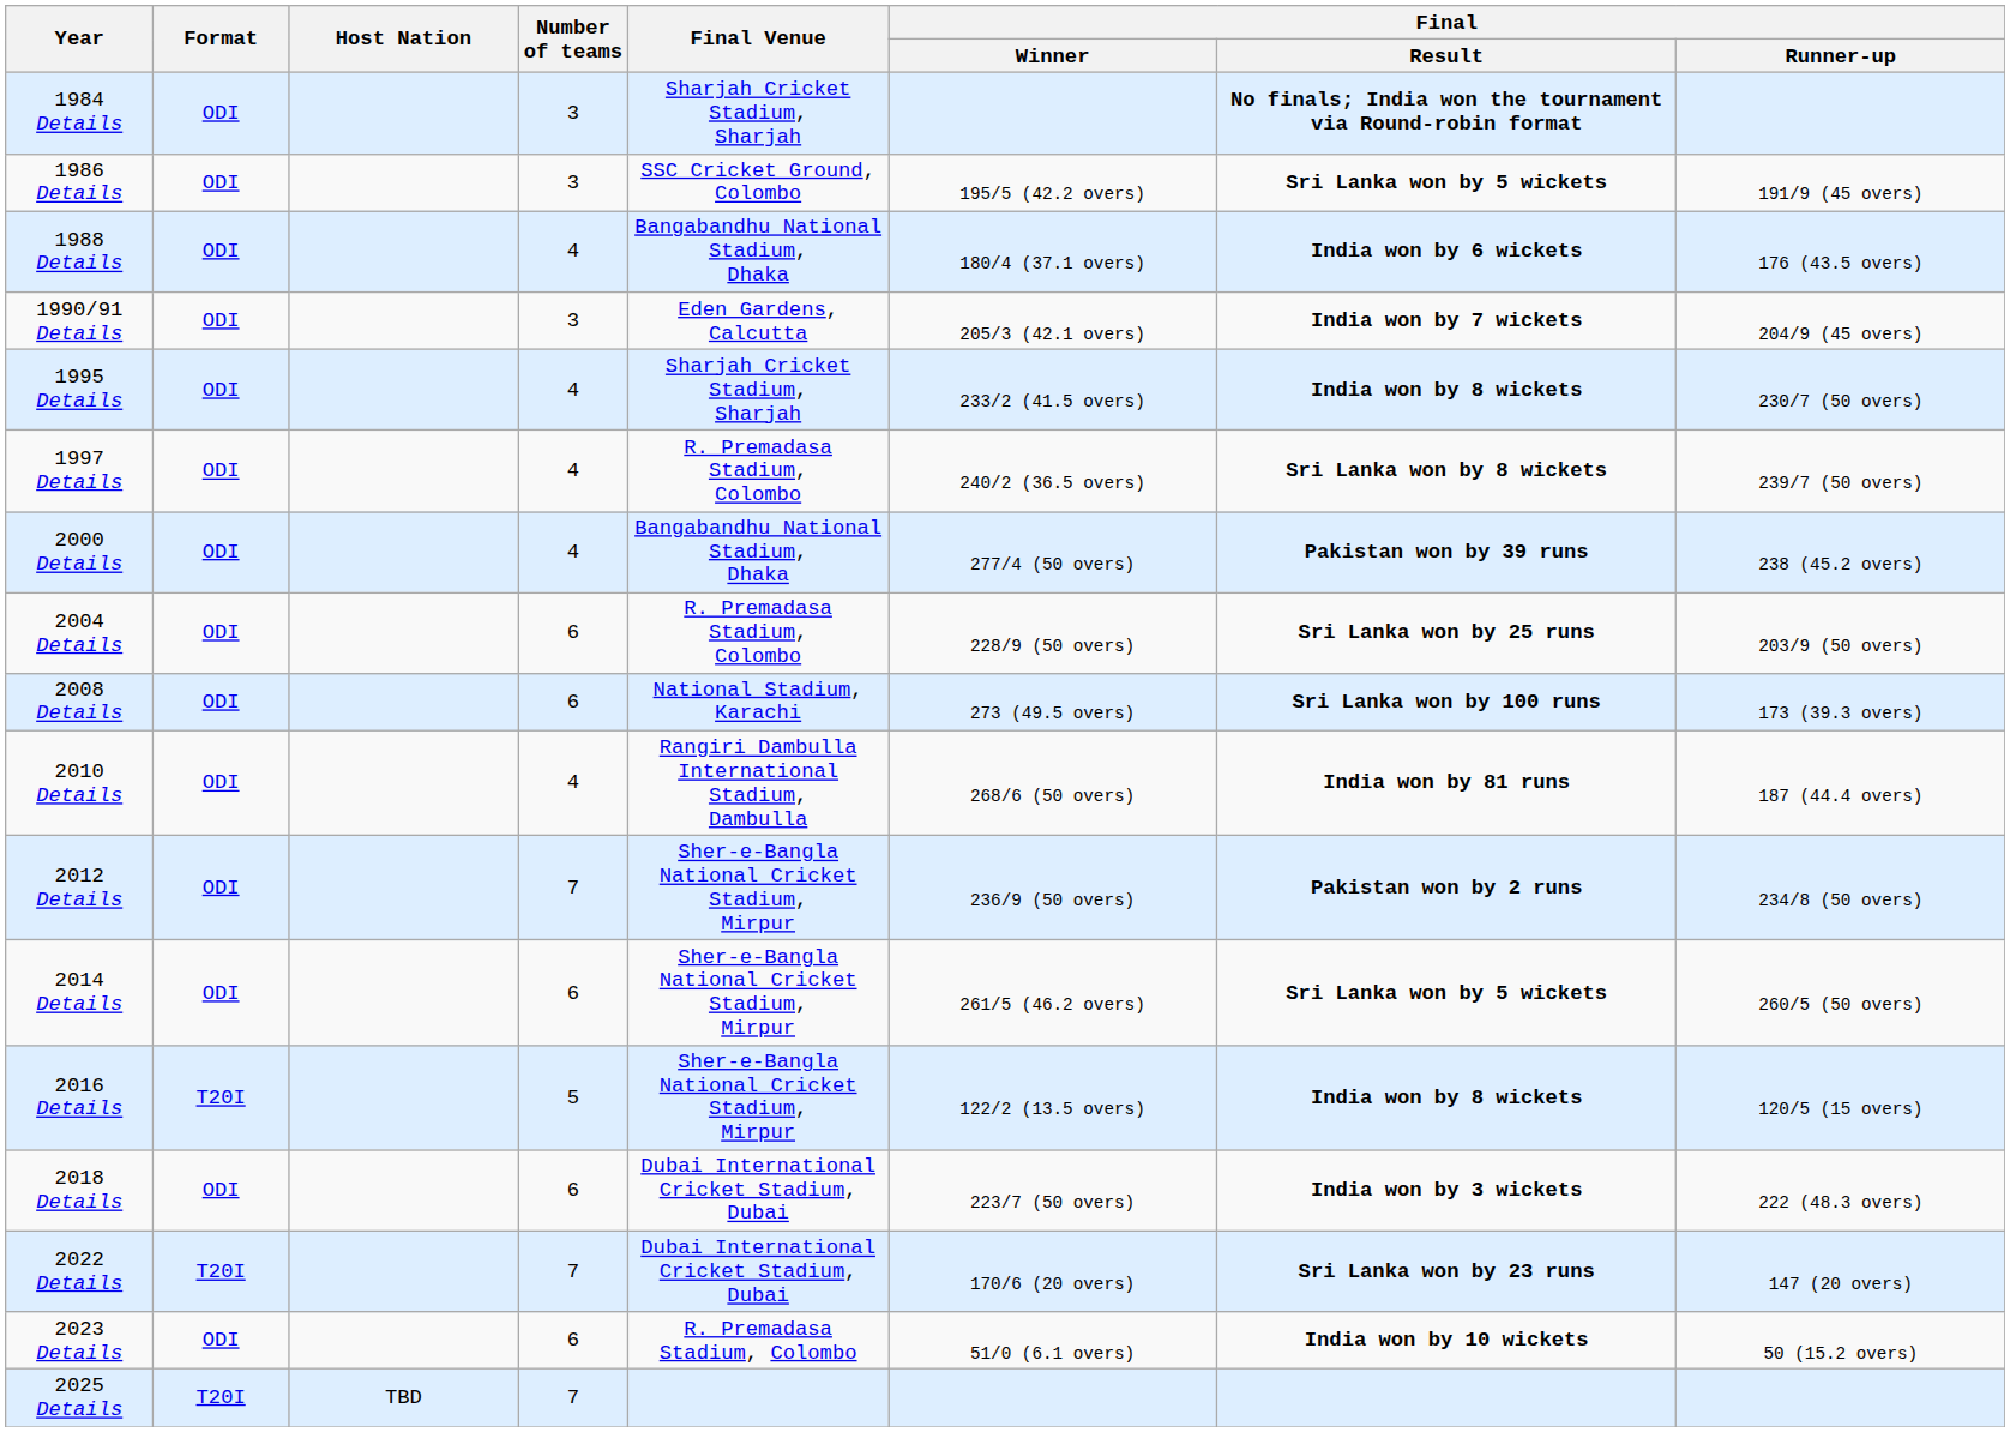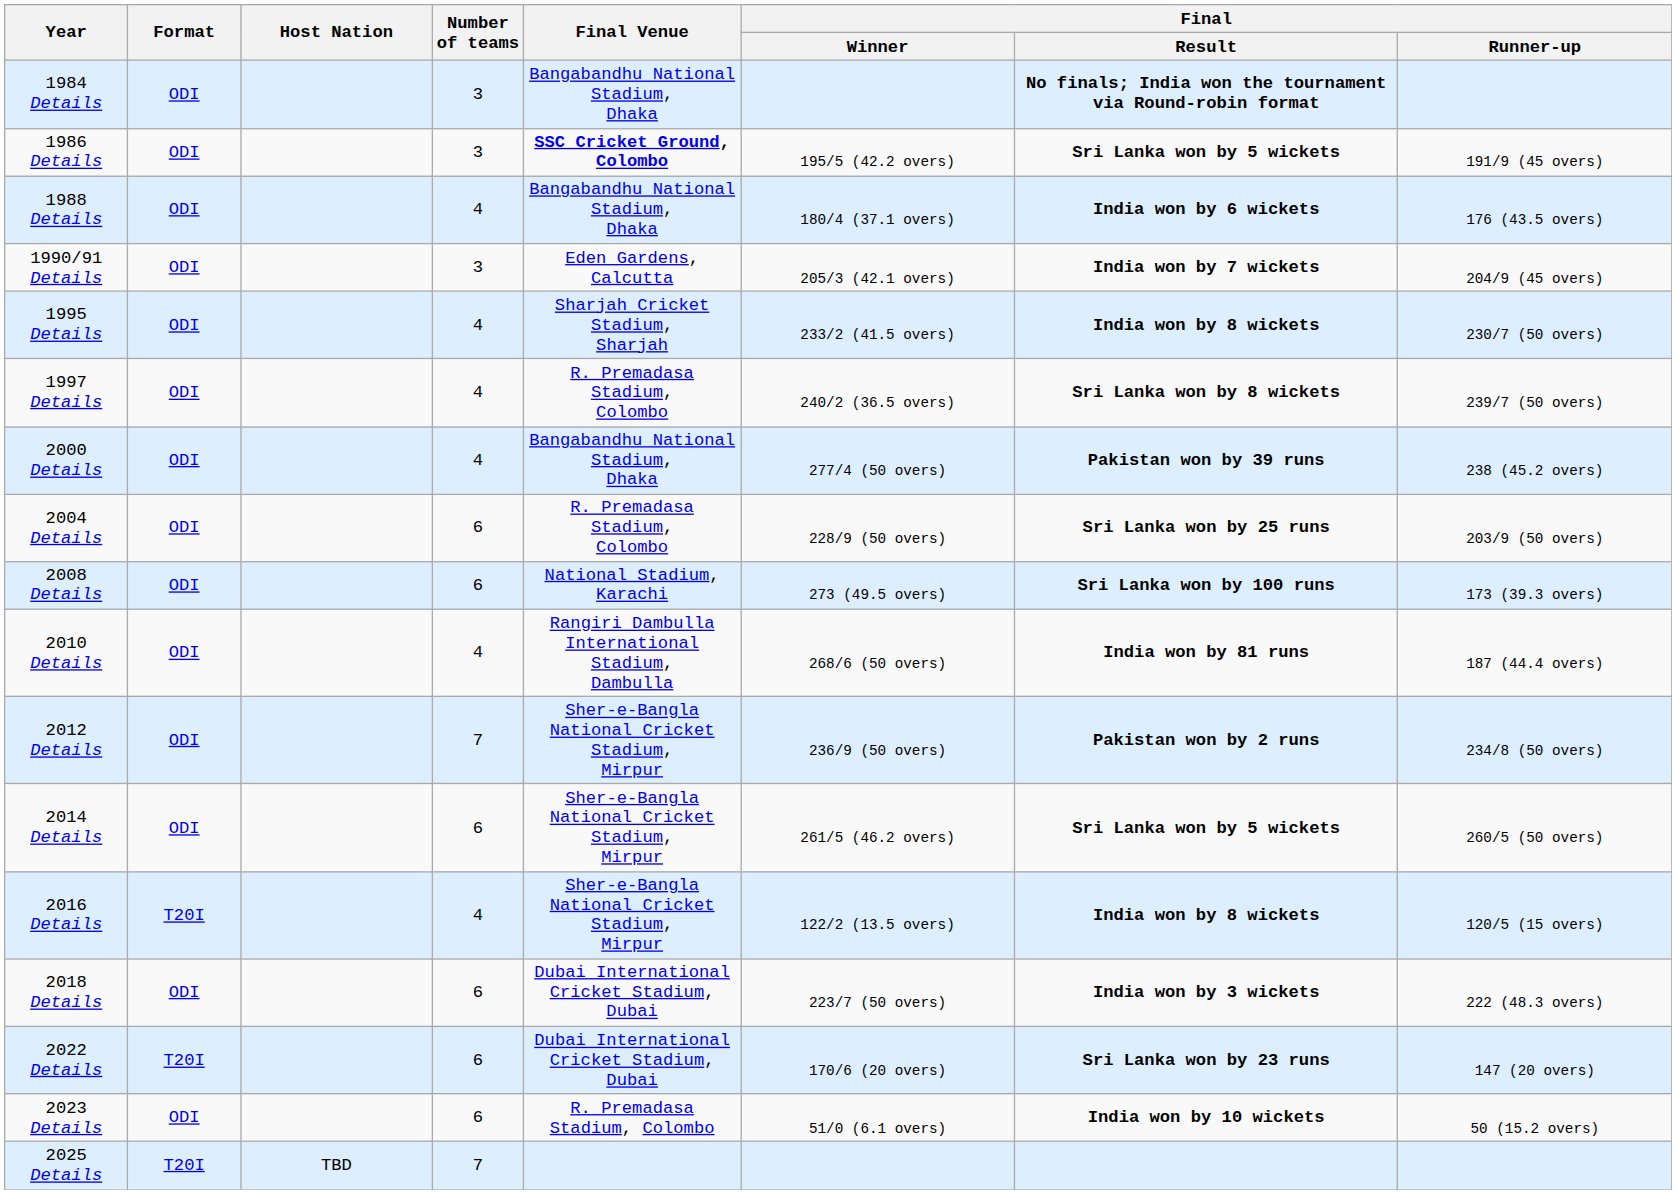 <table class="wikitable sortable" style=" width: 100%; text-align: center;">
 <tr>
 <th rowspan=2 width=4%>Year</th>
 <th rowspan=2 width=4%>Format</th>
 <th rowspan=2 width=7%>Host Nation</th>
 <th rowspan=2 width=2%>Number of teams</th>
 <th rowspan=2 width=7%>Final Venue</th>
 <th colspan=3>Final</th>
 </tr>
 <tr>
 <th width=10%>Winner</th>
 <th width=14%>Result</th>
 <th width=10%>Runner-up</th>
 </tr>
 <tr style="background:#ddeeff">
 <td>1984 <br> <em><a href='#'>Details</a></em></td>
 <td><a href='#'>ODI</a></td>
 <td></td>
 <td>3</td>
-<td><a href='#'>Sharjah Cricket Stadium</a>,<br><a href='#'>Sharjah</a></td>
+<td><a href='#'>Bangabandhu National Stadium</a>,<br><a href='#'>Dhaka</a></td>
 <td></td>
 <td><strong>No finals; India won the tournament via Round-robin format</strong></td>
 <td></td>
 </tr>
 <tr>
 <td>1986 <br> <em><a href='#'>Details</a></em></td>
 <td><a href='#'>ODI</a></td>
 <td></td>
 <td>3</td>
-<td><a href='#'>SSC Cricket Ground</a>,<br><a href='#'>Colombo</a></td>
+<td><strong><a href='#'>SSC Cricket Ground</a>,<br><a href='#'>Colombo</a></strong></td>
 <td><br><small>195/5 (42.2 overs)</small></td>
 <td><strong>Sri Lanka won by 5 wickets</strong><br><small></small></td>
 <td><br><small>191/9 (45 overs)</small></td>
 </tr>
 <tr style="background:#ddeeff">
 <td>1988 <br> <em><a href='#'>Details</a></em></td>
 <td><a href='#'>ODI</a></td>
 <td></td>
 <td>4</td>
 <td><a href='#'>Bangabandhu National Stadium</a>,<br><a href='#'>Dhaka</a></td>
 <td><br><small>180/4 (37.1 overs)</small></td>
 <td><strong>India won by 6 wickets</strong><br><small></small></td>
 <td><br><small>176 (43.5 overs)</small></td>
 </tr>
 <tr>
 <td>1990/91 <br> <em><a href='#'>Details</a></em></td>
 <td><a href='#'>ODI</a></td>
 <td></td>
 <td>3</td>
 <td><a href='#'>Eden Gardens</a>,<br><a href='#'>Calcutta</a></td>
 <td><br><small>205/3 (42.1 overs)</small></td>
 <td><strong>India won by 7 wickets</strong><br><small></small></td>
 <td><br><small>204/9 (45 overs)</small></td>
 </tr>
 <tr style="background:#ddeeff">
 <td>1995 <br> <em><a href='#'>Details</a></em></td>
 <td><a href='#'>ODI</a></td>
 <td></td>
 <td>4</td>
 <td><a href='#'>Sharjah Cricket Stadium</a>,<br><a href='#'>Sharjah</a></td>
 <td><br><small>233/2 (41.5 overs)</small></td>
 <td><strong>India won by 8 wickets</strong><br><small></small></td>
 <td><br><small>230/7 (50 overs)</small></td>
 </tr>
 <tr>
 <td>1997 <br> <em><a href='#'>Details</a></em></td>
 <td><a href='#'>ODI</a></td>
 <td></td>
 <td>4</td>
 <td><a href='#'>R. Premadasa Stadium</a>,<br><a href='#'>Colombo</a></td>
 <td><br><small>240/2 (36.5 overs)</small></td>
 <td><strong>Sri Lanka won by 8 wickets</strong><br><small></small></td>
 <td><br><small>239/7 (50 overs)</small></td>
 </tr>
 <tr style="background:#ddeeff">
 <td>2000 <br> <em><a href='#'>Details</a></em></td>
 <td><a href='#'>ODI</a></td>
 <td></td>
 <td>4</td>
 <td><a href='#'>Bangabandhu National Stadium</a>,<br><a href='#'>Dhaka</a></td>
 <td><br><small>277/4 (50 overs)</small></td>
 <td><strong>Pakistan won by 39 runs</strong><br><small></small></td>
 <td><br><small>238 (45.2 overs)</small></td>
 </tr>
 <tr>
 <td>2004 <br> <em><a href='#'>Details</a></em></td>
 <td><a href='#'>ODI</a></td>
 <td></td>
 <td>6</td>
 <td><a href='#'>R. Premadasa Stadium</a>,<br><a href='#'>Colombo</a></td>
 <td><br><small>228/9 (50 overs)</small></td>
 <td><strong>Sri Lanka won by 25 runs</strong><br><small></small></td>
 <td><br><small>203/9 (50 overs)</small></td>
 </tr>
 <tr style="background:#ddeeff">
 <td>2008 <br> <em><a href='#'>Details</a></em></td>
 <td><a href='#'>ODI</a></td>
 <td></td>
 <td>6</td>
 <td><a href='#'>National Stadium</a>,<br><a href='#'>Karachi</a></td>
 <td><br><small>273 (49.5 overs)</small></td>
 <td><strong>Sri Lanka won by 100 runs</strong><br><small></small></td>
 <td><br><small>173 (39.3 overs)</small></td>
 </tr>
 <tr>
 <td>2010 <br> <em><a href='#'>Details</a></em></td>
 <td><a href='#'>ODI</a></td>
 <td></td>
 <td>4</td>
 <td><a href='#'>Rangiri Dambulla International Stadium</a>,<br><a href='#'>Dambulla</a></td>
 <td><br><small>268/6 (50 overs)</small></td>
 <td><strong>India won by 81 runs</strong><br><small></small></td>
 <td><br><small>187 (44.4 overs)</small></td>
 </tr>
 <tr style="background:#ddeeff">
 <td>2012 <br> <em><a href='#'>Details</a></em></td>
 <td><a href='#'>ODI</a></td>
 <td></td>
 <td>7</td>
 <td><a href='#'>Sher-e-Bangla National Cricket Stadium</a>,<br><a href='#'>Mirpur</a></td>
 <td><br><small>236/9 (50 overs)</small></td>
 <td><strong>Pakistan won by 2 runs</strong><br><small></small></td>
 <td><br><small>234/8 (50 overs)</small></td>
 </tr>
 <tr>
 <td>2014 <br> <em><a href='#'>Details</a></em></td>
 <td><a href='#'>ODI</a></td>
 <td></td>
 <td>6</td>
 <td><a href='#'>Sher-e-Bangla National Cricket Stadium</a>,<br><a href='#'>Mirpur</a></td>
 <td><br><small>261/5 (46.2 overs)</small></td>
 <td><strong>Sri Lanka won by 5 wickets</strong><br><small></small></td>
 <td><br><small>260/5 (50 overs)</small></td>
 </tr>
 <tr style="background:#ddeeff">
 <td>2016 <br> <em><a href='#'>Details</a></em></td>
 <td><a href='#'>T20I</a></td>
 <td></td>
-<td>5</td>
+<td>4</td>
 <td><a href='#'>Sher-e-Bangla National Cricket Stadium</a>,<br><a href='#'>Mirpur</a></td>
 <td><br><small>122/2 (13.5 overs)</small></td>
 <td><strong>India won by 8 wickets</strong><br><small></small></td>
 <td><br><small>120/5 (15 overs)</small></td>
 </tr>
 <tr>
 <td>2018 <br> <em><a href='#'>Details</a></em></td>
 <td><a href='#'>ODI</a></td>
 <td></td>
 <td>6</td>
 <td><a href='#'>Dubai International Cricket Stadium</a>,<br><a href='#'>Dubai</a></td>
 <td><br><small>223/7 (50 overs)</small></td>
 <td><strong>India won by 3 wickets </strong><br><small></small></td>
 <td><br><small>222 (48.3 overs)</small></td>
 </tr>
 <tr style="background:#ddeeff">
 <td>2022 <br> <em><a href='#'>Details</a></em></td>
 <td><a href='#'>T20I</a></td>
 <td></td>
-<td>7</td>
+<td>6</td>
 <td><a href='#'>Dubai International Cricket Stadium</a>, <br><a href='#'>Dubai</a></td>
 <td><br><small>170/6 (20 overs) </small></td>
 <td><strong>Sri Lanka won by 23 runs</strong><br><small></small></td>
 <td><br><small>147 (20 overs) </small></td>
 </tr>
 <tr>
 <td>2023 <br> <em><a href='#'>Details</a></em></td>
 <td><a href='#'>ODI</a></td>
 <td><br></td>
 <td>6</td>
 <td><a href='#'>R. Premadasa Stadium</a>, <a href='#'>Colombo</a></td>
 <td><br><small>51/0 (6.1 overs) </small></td>
 <td><strong>India won by 10 wickets</strong><br><small></small></td>
 <td><br><small>50 (15.2 overs) </small></td>
 </tr>
 <tr style="background:#ddeeff">
 <td>2025 <br> <em><a href='#'>Details</a></em></td>
 <td><a href='#'>T20I</a></td>
 <td>TBD</td>
 <td>7</td>
 <td></td>
 <td></td>
 <td></td>
 <td></td>
 </tr>
 </table>
